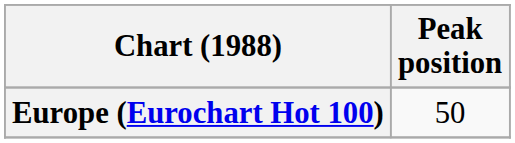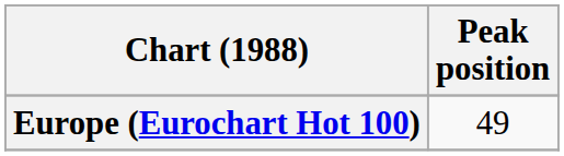 <table class="wikitable sortable plainrowheaders" style="text-align:center">
 <tr>
 <th scope="col">Chart (1988)</th>
 <th scope="col">Peak<br>position</th>
 </tr>
 <tr>
 </tr>
 <tr>
 <th scope="row">Europe (<a href='#'>Eurochart Hot 100</a>)</th>
-<td>50</td>
+<td>49</td>
 </tr>
 <tr>
 </tr>
 <tr>
 </tr>
 <tr>
 </tr>
 </table>
